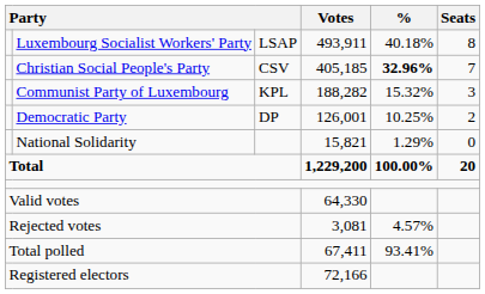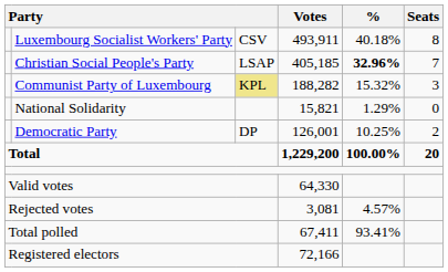 <table class="wikitable" border="1" style="text-align:right;">
 <tr>
 <th style="text-align:left;" valign=bottom colspan=3>Party</th>
 <th align=center valign=bottom width="50">Votes</th>
 <th align=center valign=bottom width="50">%</th>
 <th align=center>Seats</th>
 </tr>
 <tr>
 <td></td>
 <td align=left><a href='#'>Luxembourg Socialist Workers' Party</a></td>
-<td align=left>LSAP</td>
+<td align=left>CSV</td>
 <td>493,911</td>
 <td>40.18%</td>
 <td>8</td>
 </tr>
 <tr>
 <td></td>
 <td align=left><a href='#'>Christian Social People's Party</a></td>
-<td align=left>CSV</td>
+<td align=left>LSAP</td>
 <td>405,185</td>
 <td><strong>32.96%</strong></td>
 <td>7</td>
 </tr>
 <tr>
 <td></td>
 <td align=left><a href='#'>Communist Party of Luxembourg</a></td>
-<td align=left>KPL</td>
+<td align=left style="background: khaki;">KPL</td>
 <td>188,282</td>
 <td>15.32%</td>
 <td>3</td>
+</tr>
+<tr>
+<td></td>
+<td align=left>National Solidarity</td>
+<td align=left></td>
+<td>15,821</td>
+<td>1.29%</td>
+<td>0</td>
 </tr>
 <tr>
 <td></td>
 <td align=left><a href='#'>Democratic Party</a></td>
 <td align=left>DP</td>
 <td>126,001</td>
 <td>10.25%</td>
 <td>2</td>
-</tr>
-<tr>
-<td></td>
-<td align=left>National Solidarity</td>
-<td align=left></td>
-<td>15,821</td>
-<td>1.29%</td>
-<td>0</td>
 </tr>
 <tr style="font-weight:bold">
 <td align=left colspan=3>Total</td>
 <td>1,229,200</td>
 <td>100.00%</td>
 <td>20</td>
 </tr>
 <tr>
 <td colspan=6 height="2"></td>
 </tr>
 <tr>
 <td align=left colspan=3>Valid votes</td>
 <td>64,330</td>
 <td></td>
 <td></td>
 </tr>
 <tr>
 <td align=left colspan=3>Rejected votes</td>
 <td>3,081</td>
 <td>4.57%</td>
 <td></td>
 </tr>
 <tr>
 <td align=left colspan=3>Total polled</td>
 <td>67,411</td>
 <td>93.41%</td>
 <td></td>
 </tr>
 <tr>
 <td align=left colspan=3>Registered electors</td>
 <td>72,166</td>
 <td></td>
 <td></td>
 </tr>
 </table>
